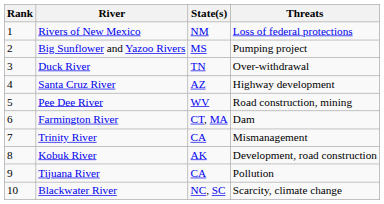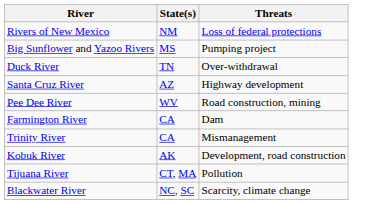 <table class="wikitable sortable">
 <tr>
-<th>Rank</th>
 <th>River</th>
 <th>State(s)</th>
 <th>Threats</th>
 </tr>
 <tr>
-<td>1</td>
 <td><a href='#'>Rivers of New Mexico</a></td>
 <td><a href='#'>NM</a></td>
 <td><a href='#'>Loss of federal protections</a></td>
 </tr>
 <tr>
-<td>2</td>
 <td><a href='#'>Big Sunflower</a> and <a href='#'>Yazoo Rivers</a></td>
 <td><a href='#'>MS</a></td>
 <td>Pumping project</td>
 </tr>
 <tr>
-<td>3</td>
 <td><a href='#'>Duck River</a></td>
 <td><a href='#'>TN</a></td>
 <td>Over-withdrawal</td>
 </tr>
 <tr>
-<td>4</td>
 <td><a href='#'>Santa Cruz River</a></td>
 <td><a href='#'>AZ</a></td>
 <td>Highway development</td>
 </tr>
 <tr>
-<td>5</td>
 <td><a href='#'>Pee Dee River</a></td>
 <td><a href='#'>WV</a></td>
 <td>Road construction, mining</td>
 </tr>
 <tr>
-<td>6</td>
 <td><a href='#'>Farmington River</a></td>
-<td><a href='#'>CT</a>, <a href='#'>MA</a></td>
+<td><a href='#'>CA</a></td>
 <td>Dam</td>
 </tr>
 <tr>
-<td>7</td>
 <td><a href='#'>Trinity River</a></td>
 <td><a href='#'>CA</a></td>
 <td>Mismanagement</td>
 </tr>
 <tr>
-<td>8</td>
 <td><a href='#'>Kobuk River</a></td>
 <td><a href='#'>AK</a></td>
 <td>Development, road construction</td>
 </tr>
 <tr>
-<td>9</td>
 <td><a href='#'>Tijuana River</a></td>
-<td><a href='#'>CA</a></td>
+<td><a href='#'>CT</a>, <a href='#'>MA</a></td>
 <td>Pollution</td>
 </tr>
 <tr>
-<td>10</td>
 <td><a href='#'>Blackwater River</a></td>
 <td><a href='#'>NC</a>, <a href='#'>SC</a></td>
 <td>Scarcity, climate change</td>
 </tr>
 </table>
